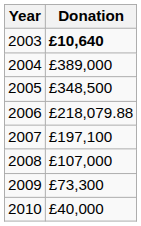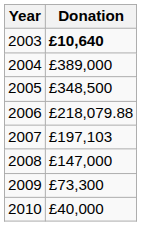 <table class="wikitable">
 <tr>
 <th>Year</th>
 <th>Donation</th>
 </tr>
 <tr>
 <td>2003</td>
 <td><strong>£10,640</strong></td>
 </tr>
 <tr>
 <td>2004</td>
 <td>£389,000</td>
 </tr>
 <tr>
 <td>2005</td>
 <td>£348,500</td>
 </tr>
 <tr>
 <td>2006</td>
 <td>£218,079.88</td>
 </tr>
 <tr>
 <td>2007</td>
-<td>£197,100</td>
+<td>£197,103</td>
 </tr>
 <tr>
 <td>2008</td>
-<td>£107,000</td>
+<td>£147,000</td>
 </tr>
 <tr>
 <td>2009</td>
 <td>£73,300</td>
 </tr>
 <tr>
 <td>2010</td>
 <td>£40,000</td>
 </tr>
 </table>
